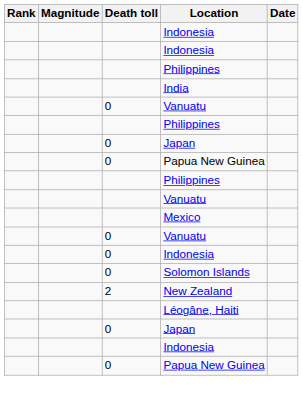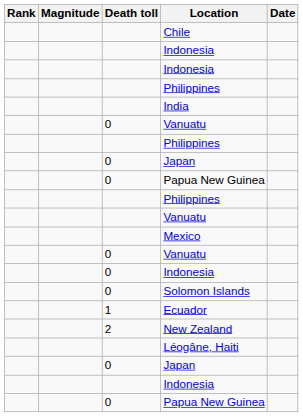 <table class="sortable wikitable" style="font-size:100%;">
 <tr>
 <th>Rank</th>
 <th>Magnitude</th>
 <th>Death toll</th>
 <th>Location</th>
 <th>Date</th>
+</tr>
+<tr>
+<td></td>
+<td></td>
+<td></td>
+<td> <a href='#'>Chile</a></td>
+<td></td>
 </tr>
 <tr>
 <td></td>
 <td></td>
 <td></td>
 <td> <a href='#'>Indonesia</a></td>
 <td></td>
 </tr>
 <tr>
 <td></td>
 <td></td>
 <td></td>
 <td> <a href='#'>Indonesia</a></td>
 <td></td>
 </tr>
 <tr>
 <td></td>
 <td></td>
 <td></td>
 <td> <a href='#'>Philippines</a></td>
 <td></td>
 </tr>
 <tr>
 <td></td>
 <td></td>
 <td></td>
 <td> <a href='#'>India</a></td>
 <td></td>
 </tr>
 <tr>
 <td></td>
 <td></td>
 <td>0</td>
 <td> <a href='#'>Vanuatu</a></td>
 <td></td>
 </tr>
 <tr>
 <td></td>
 <td></td>
 <td></td>
 <td> <a href='#'>Philippines</a></td>
 <td></td>
 </tr>
 <tr>
 <td></td>
 <td></td>
 <td>0</td>
 <td> <a href='#'>Japan</a></td>
 <td></td>
 </tr>
 <tr>
 <td></td>
 <td></td>
 <td>0</td>
 <td> Papua New Guinea</td>
 <td></td>
 </tr>
 <tr>
 <td></td>
 <td></td>
 <td></td>
 <td> <a href='#'>Philippines</a></td>
 <td></td>
 </tr>
 <tr>
 <td></td>
 <td></td>
 <td></td>
 <td> <a href='#'>Vanuatu</a></td>
 <td></td>
 </tr>
 <tr>
 <td></td>
 <td></td>
 <td></td>
 <td> <a href='#'>Mexico</a></td>
 <td></td>
 </tr>
 <tr>
 <td></td>
 <td></td>
 <td>0</td>
 <td> <a href='#'>Vanuatu</a></td>
 <td></td>
 </tr>
 <tr>
 <td></td>
 <td></td>
 <td>0</td>
 <td> <a href='#'>Indonesia</a></td>
 <td></td>
 </tr>
 <tr>
 <td></td>
 <td></td>
 <td>0</td>
 <td> <a href='#'>Solomon Islands</a></td>
 <td></td>
 </tr>
 <tr>
 <td></td>
 <td></td>
+<td>1</td>
+<td> <a href='#'>Ecuador</a></td>
+<td></td>
+</tr>
+<tr>
+<td></td>
+<td></td>
 <td>2</td>
 <td> <a href='#'>New Zealand</a></td>
 <td></td>
 </tr>
 <tr>
 <td></td>
 <td></td>
 <td></td>
 <td> <a href='#'>Léogâne, Haiti</a></td>
 <td></td>
 </tr>
 <tr>
 <td></td>
 <td></td>
 <td>0</td>
 <td> <a href='#'>Japan</a></td>
 <td></td>
 </tr>
 <tr>
 <td></td>
 <td></td>
 <td></td>
 <td> <a href='#'>Indonesia</a></td>
 <td></td>
 </tr>
 <tr>
 <td></td>
 <td></td>
 <td>0</td>
 <td> <a href='#'>Papua New Guinea</a></td>
 <td></td>
 </tr>
 </table>
